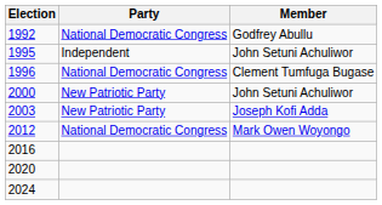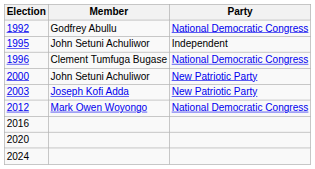 <table class="wikitable">
 <tr>
 <th>Election</th>
+<th>Member</th>
 <th>Party</th>
-<th>Member</th>
 </tr>
 <tr>
 <td><a href='#'>1992</a></td>
+<td>Godfrey Abullu</td>
 <td><a href='#'>National Democratic Congress</a></td>
-<td>Godfrey Abullu</td>
 </tr>
 <tr>
 <td><a href='#'>1995</a></td>
+<td>John Setuni Achuliwor</td>
 <td>Independent</td>
-<td>John Setuni Achuliwor</td>
 </tr>
 <tr>
 <td><a href='#'>1996</a></td>
+<td>Clement Tumfuga Bugase</td>
 <td><a href='#'>National Democratic Congress</a></td>
-<td>Clement Tumfuga Bugase</td>
 </tr>
 <tr>
 <td><a href='#'>2000</a></td>
+<td>John Setuni Achuliwor</td>
 <td><a href='#'>New Patriotic Party</a></td>
-<td>John Setuni Achuliwor</td>
 </tr>
 <tr>
 <td><a href='#'>2003</a></td>
+<td><a href='#'>Joseph Kofi Adda</a></td>
 <td><a href='#'>New Patriotic Party</a></td>
-<td><a href='#'>Joseph Kofi Adda</a></td>
 </tr>
 <tr>
 <td><a href='#'>2012</a></td>
+<td><a href='#'>Mark Owen Woyongo</a></td>
 <td><a href='#'>National Democratic Congress</a></td>
-<td><a href='#'>Mark Owen Woyongo</a></td>
 </tr>
 <tr>
 <td>2016</td>
 <td></td>
 <td></td>
 </tr>
 <tr>
 <td>2020</td>
 <td></td>
 <td></td>
 </tr>
 <tr>
 <td>2024</td>
 <td></td>
 <td></td>
 </tr>
 </table>
